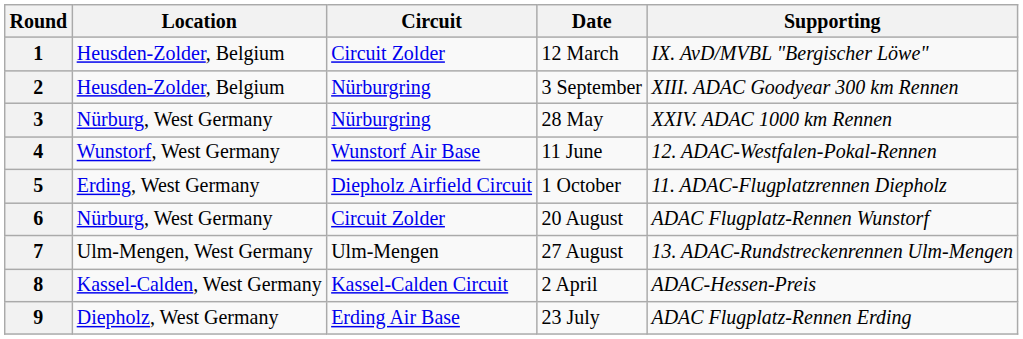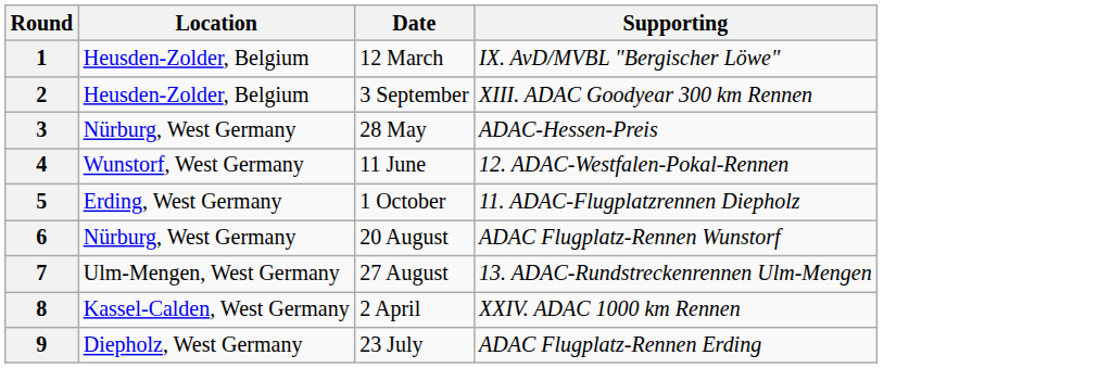 <table class="wikitable" style="font-size: 85%;">
 <tr>
 <th>Round</th>
 <th>Location</th>
-<th>Circuit</th>
 <th>Date</th>
 <th>Supporting</th>
 </tr>
 <tr>
 <th>1</th>
 <td><a href='#'>Heusden-Zolder</a>, Belgium</td>
-<td><a href='#'>Circuit Zolder</a></td>
 <td>12 March</td>
 <td><em>IX. AvD/MVBL "Bergischer Löwe"</em></td>
 </tr>
 <tr>
 <th>2</th>
 <td><a href='#'>Heusden-Zolder</a>, Belgium</td>
-<td><a href='#'>Nürburgring</a></td>
 <td>3 September</td>
 <td><em>XIII. ADAC Goodyear 300 km Rennen</em></td>
 </tr>
 <tr>
 <th>3</th>
 <td><a href='#'>Nürburg</a>, West Germany</td>
-<td><a href='#'>Nürburgring</a></td>
 <td>28 May</td>
-<td><em>XXIV. ADAC 1000 km Rennen</em></td>
+<td><em>ADAC-Hessen-Preis</em></td>
 </tr>
 <tr>
 <th>4</th>
 <td><a href='#'>Wunstorf</a>, West Germany</td>
-<td><a href='#'>Wunstorf Air Base</a></td>
 <td>11 June</td>
 <td><em>12. ADAC-Westfalen-Pokal-Rennen</em></td>
 </tr>
 <tr>
 <th>5</th>
 <td><a href='#'>Erding</a>, West Germany</td>
-<td><a href='#'>Diepholz Airfield Circuit</a></td>
 <td>1 October</td>
 <td><em>11. ADAC-Flugplatzrennen Diepholz</em></td>
 </tr>
 <tr>
 <th>6</th>
 <td><a href='#'>Nürburg</a>, West Germany</td>
-<td><a href='#'>Circuit Zolder</a></td>
 <td>20 August</td>
 <td><em>ADAC Flugplatz-Rennen Wunstorf</em></td>
 </tr>
 <tr>
 <th>7</th>
 <td>Ulm-Mengen, West Germany</td>
-<td>Ulm-Mengen</td>
 <td>27 August</td>
 <td><em>13. ADAC-Rundstreckenrennen Ulm-Mengen</em></td>
 </tr>
 <tr>
 <th>8</th>
 <td><a href='#'>Kassel-Calden</a>, West Germany</td>
-<td><a href='#'>Kassel-Calden Circuit</a></td>
 <td>2 April</td>
-<td><em>ADAC-Hessen-Preis</em></td>
+<td><em>XXIV. ADAC 1000 km Rennen</em></td>
 </tr>
 <tr>
 <th>9</th>
 <td><a href='#'>Diepholz</a>, West Germany</td>
-<td><a href='#'>Erding Air Base</a></td>
 <td>23 July</td>
 <td><em>ADAC Flugplatz-Rennen Erding</em></td>
 </tr>
 </table>
